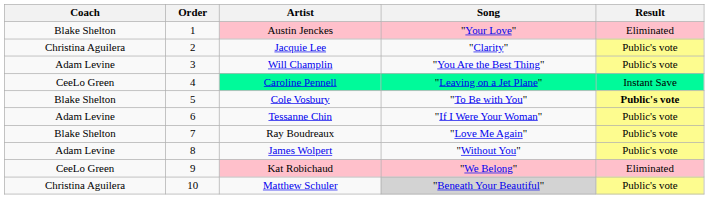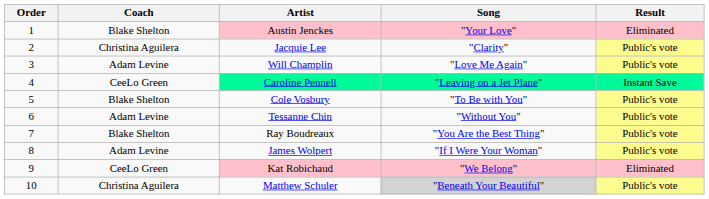 <table class="wikitable" style="text-align:center; width:65%;">
 <tr>
+<th scope="col" width="05%">Order</th>
 <th scope="col" width="15%">Coach</th>
-<th scope="col" width="05%">Order</th>
 <th scope="col" width="15%">Artist</th>
 <th scope="col" width="20%">Song</th>
 <th scope="col" width="10%">Result</th>
 </tr>
 <tr>
+<td scope="row">1</td>
 <td>Blake Shelton</td>
-<td scope="row">1</td>
 <td style="background:pink;">Austin Jenckes</td>
 <td style="background:pink;">"<a href='#'>Your Love</a>"</td>
 <td style="background:pink;">Eliminated</td>
 </tr>
 <tr>
+<td scope="row">2</td>
 <td>Christina Aguilera</td>
-<td scope="row">2</td>
 <td><a href='#'>Jacquie Lee</a></td>
 <td>"<a href='#'>Clarity</a>"</td>
 <td style="background:#fdfc8f;">Public's vote</td>
 </tr>
 <tr>
+<td scope="row">3</td>
 <td>Adam Levine</td>
-<td scope="row">3</td>
 <td><a href='#'>Will Champlin</a></td>
-<td>"<a href='#'>You Are the Best Thing</a>"</td>
+<td>"<a href='#'>Love Me Again</a>"</td>
 <td style="background:#fdfc8f;">Public's vote</td>
 </tr>
 <tr>
+<td scope="row">4</td>
 <td>CeeLo Green</td>
-<td scope="row">4</td>
 <td style="background:#00FA9A;"><a href='#'>Caroline Pennell</a></td>
 <td style="background:#00FA9A;">"<a href='#'>Leaving on a Jet Plane</a>"</td>
 <td style="background:#00FA9A;">Instant Save</td>
 </tr>
 <tr>
+<td scope="row">5</td>
 <td>Blake Shelton</td>
-<td scope="row">5</td>
 <td><a href='#'>Cole Vosbury</a></td>
 <td>"<a href='#'>To Be with You</a>"</td>
-<td style="background:#fdfc8f;"><strong>Public's vote</strong></td>
+<td style="background:#fdfc8f;">Public's vote</td>
 </tr>
 <tr>
+<td scope="row">6</td>
 <td>Adam Levine</td>
-<td scope="row">6</td>
 <td><a href='#'>Tessanne Chin</a></td>
+<td>"<a href='#'>Without You</a>"</td>
+<td style="background:#fdfc8f;">Public's vote</td>
+</tr>
+<tr>
+<td scope="row">7</td>
+<td>Blake Shelton</td>
+<td>Ray Boudreaux</td>
+<td>"<a href='#'>You Are the Best Thing</a>"</td>
+<td style="background:#fdfc8f;">Public's vote</td>
+</tr>
+<tr>
+<td scope="row">8</td>
+<td>Adam Levine</td>
+<td><a href='#'>James Wolpert</a></td>
 <td>"<a href='#'>If I Were Your Woman</a>"</td>
 <td style="background:#fdfc8f;">Public's vote</td>
 </tr>
 <tr>
-<td>Blake Shelton</td>
-<td scope="row">7</td>
-<td>Ray Boudreaux</td>
-<td>"<a href='#'>Love Me Again</a>"</td>
-<td style="background:#fdfc8f;">Public's vote</td>
-</tr>
-<tr>
-<td>Adam Levine</td>
-<td scope="row">8</td>
-<td><a href='#'>James Wolpert</a></td>
-<td>"<a href='#'>Without You</a>"</td>
-<td style="background:#fdfc8f;">Public's vote</td>
-</tr>
-<tr>
+<td scope="row">9</td>
 <td>CeeLo Green</td>
-<td scope="row">9</td>
 <td style="background:pink;">Kat Robichaud</td>
 <td style="background:pink;">"<a href='#'>We Belong</a>"</td>
 <td style="background:pink;">Eliminated</td>
 </tr>
 <tr>
+<td scope="row">10</td>
 <td>Christina Aguilera</td>
-<td scope="row">10</td>
 <td><a href='#'>Matthew Schuler</a></td>
 <td style="background: lightgrey;">"<a href='#'>Beneath Your Beautiful</a>"</td>
 <td style="background:#fdfc8f;">Public's vote</td>
 </tr>
 </table>
